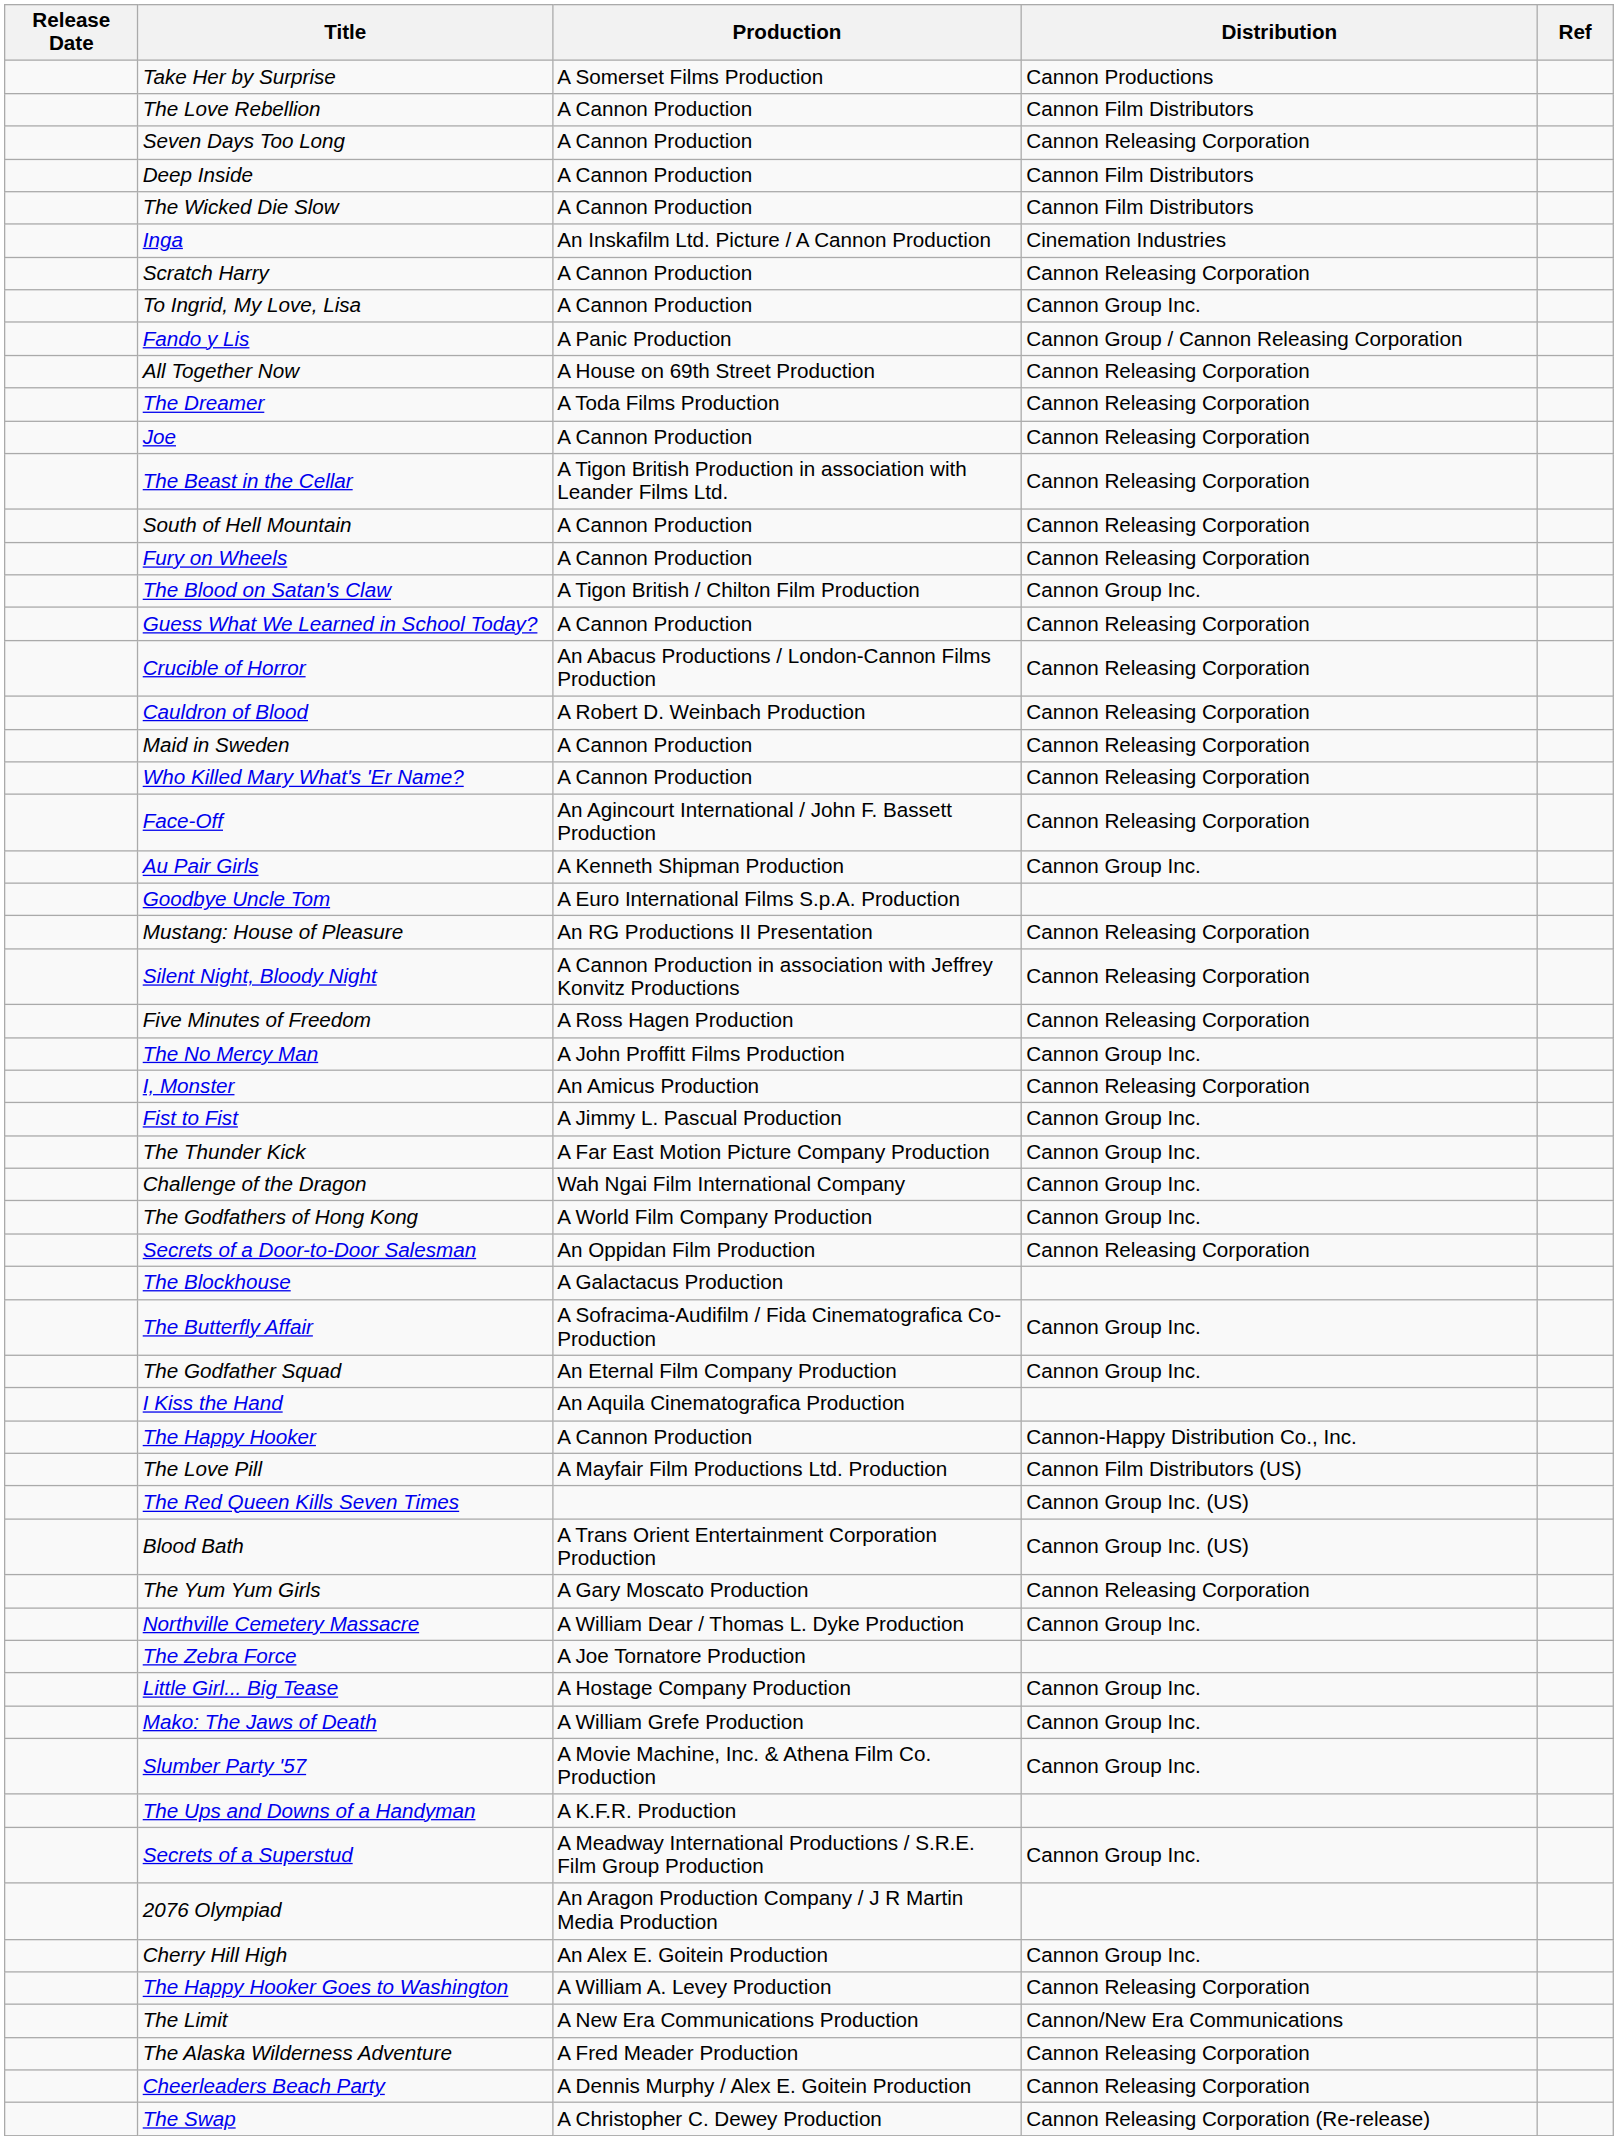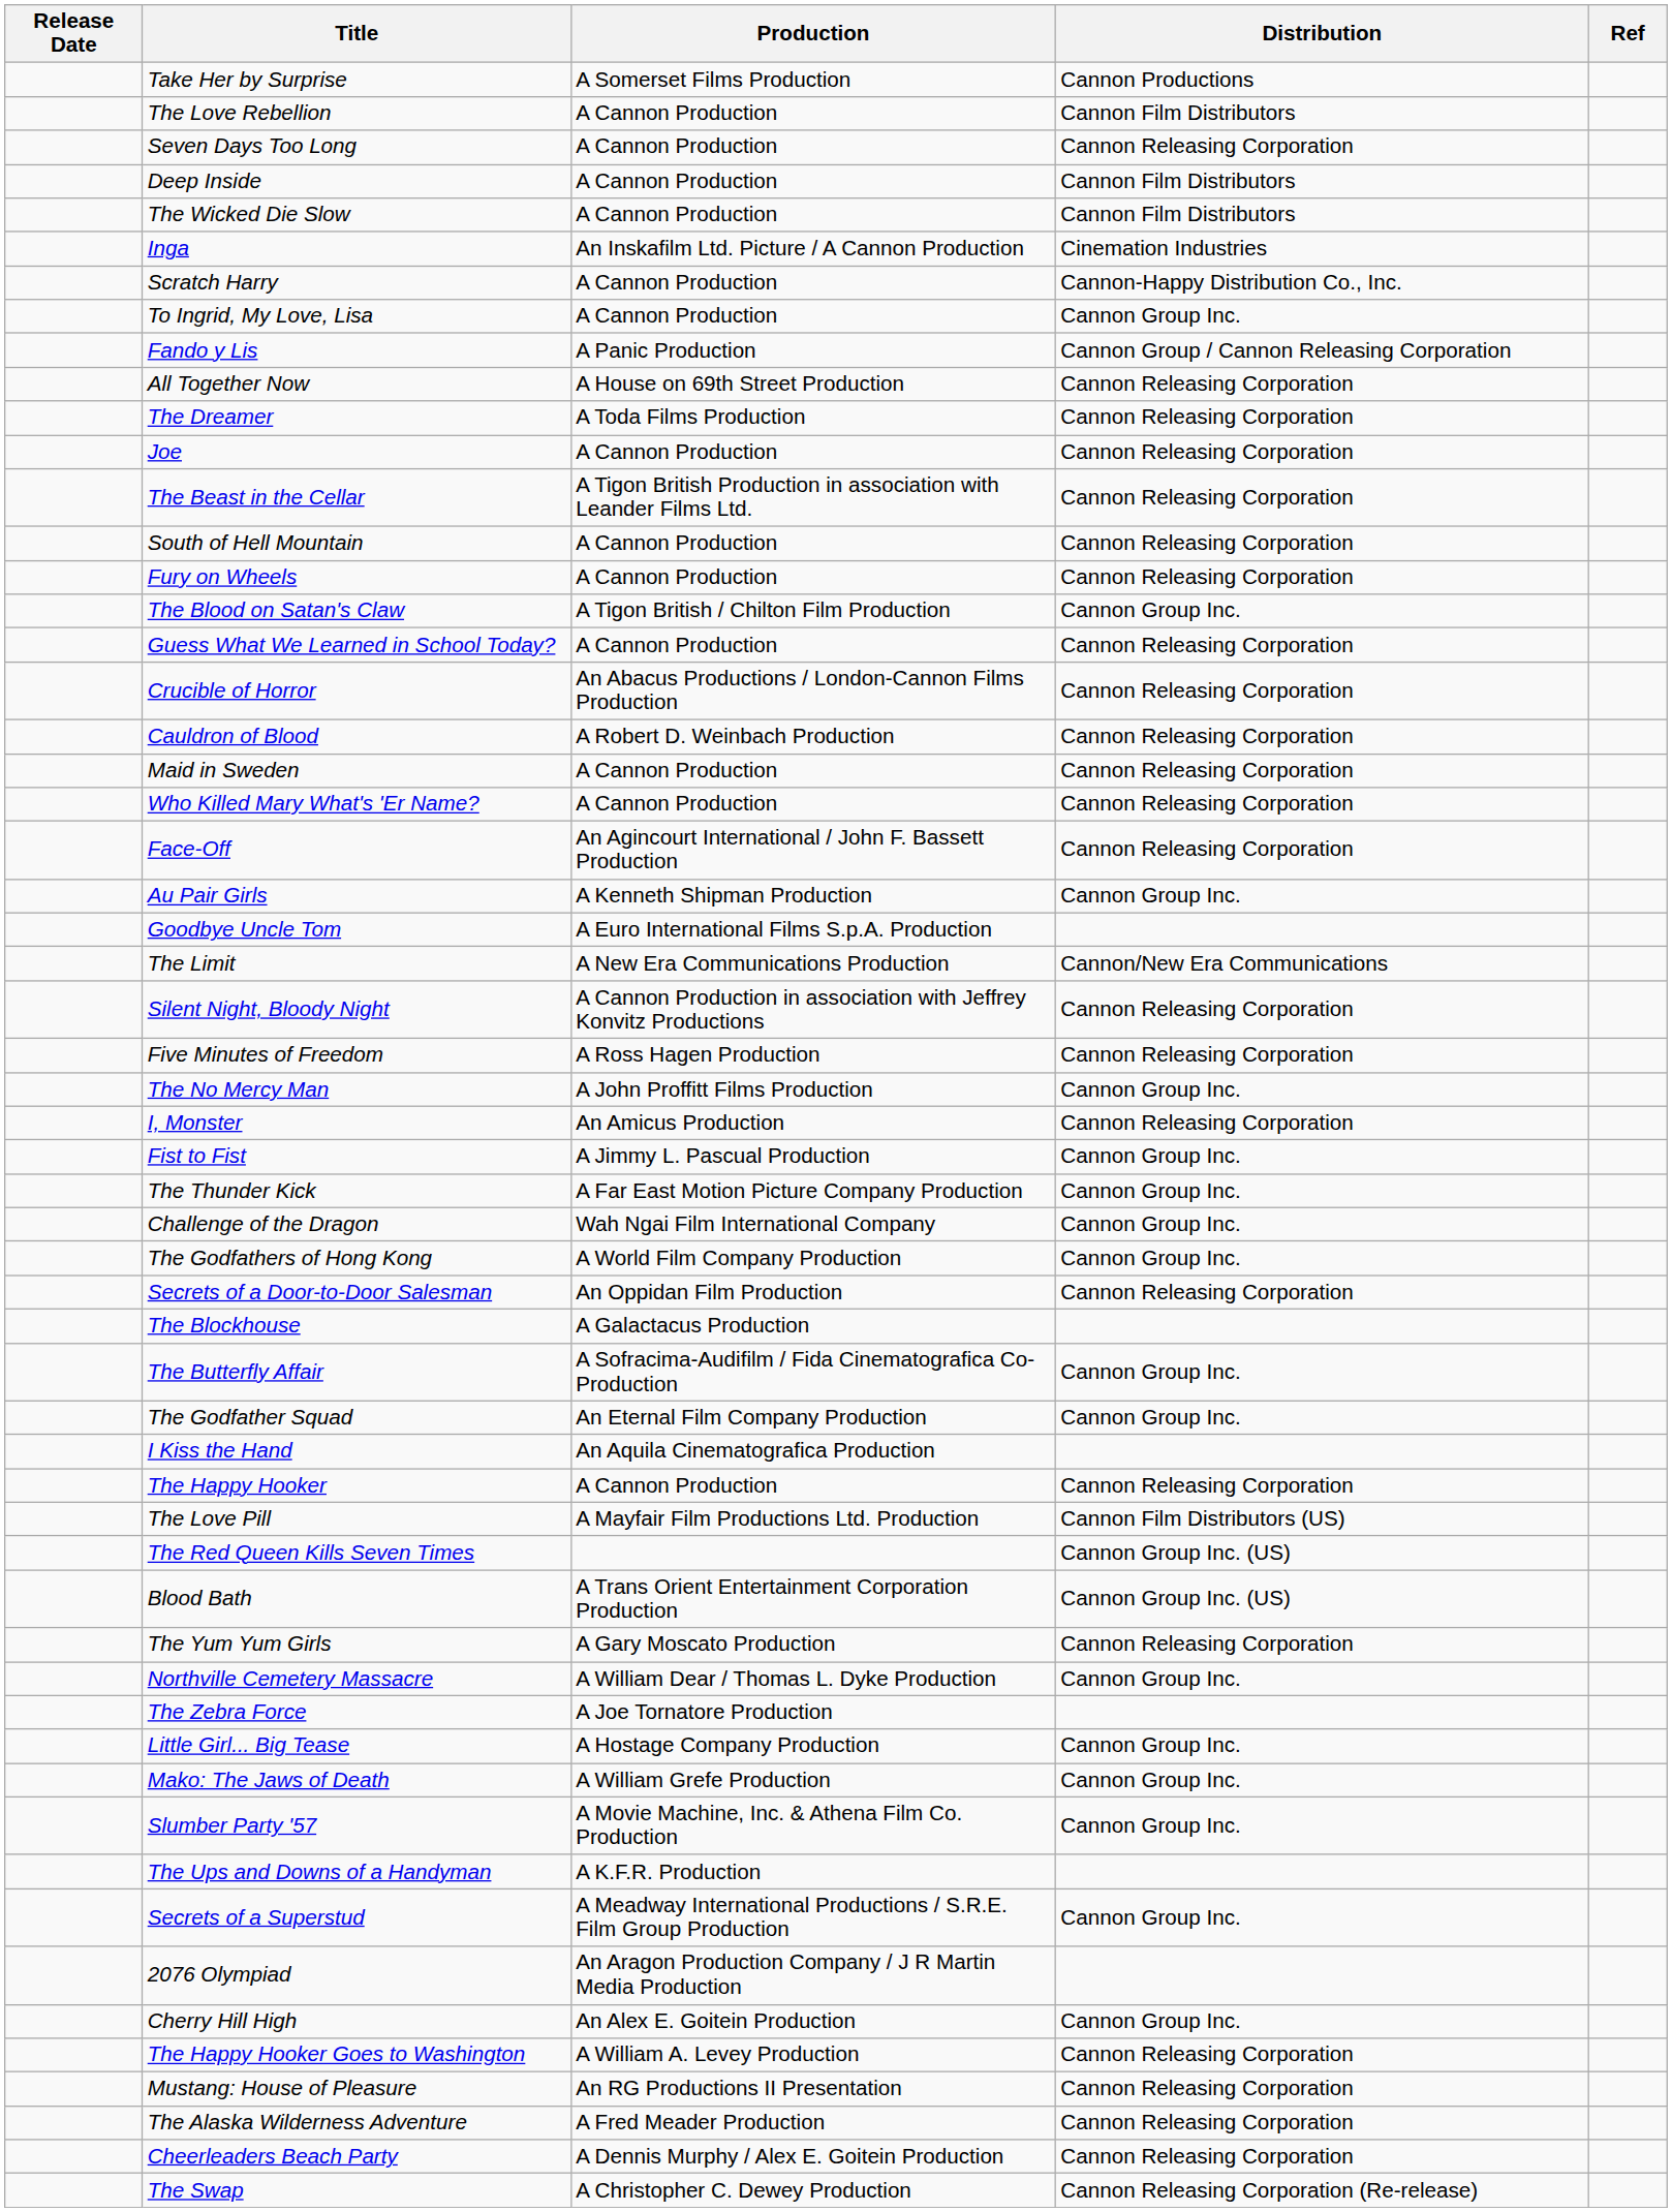 <table class="wikitable sortable">
 <tr>
 <th width="110">Release Date</th>
 <th width="400">Title</th>
 <th width="450">Production</th>
 <th width="500">Distribution</th>
 <th width="62" scope="Col" class="unsortable">Ref</th>
 </tr>
 <tr>
 <td style="text-align:right;"></td>
 <td><em>Take Her by Surprise</em> </td>
 <td>A Somerset Films Production</td>
 <td>Cannon Productions</td>
 <td></td>
 </tr>
 <tr>
 <td style="text-align:right;"></td>
 <td><em>The Love Rebellion</em> </td>
 <td>A Cannon Production</td>
 <td>Cannon Film Distributors</td>
 <td></td>
 </tr>
 <tr>
 <td style="text-align:right;"></td>
 <td><em>Seven Days Too Long</em> </td>
 <td>A Cannon Production</td>
 <td>Cannon Releasing Corporation</td>
 <td></td>
 </tr>
 <tr>
 <td style="text-align:right;"></td>
 <td><em>Deep Inside</em> </td>
 <td>A Cannon Production</td>
 <td>Cannon Film Distributors</td>
 <td></td>
 </tr>
 <tr>
 <td style="text-align:right;"></td>
 <td><em>The Wicked Die Slow</em> </td>
 <td>A Cannon Production</td>
 <td>Cannon Film Distributors</td>
 <td></td>
 </tr>
 <tr>
 <td style="text-align:right;"></td>
 <td><em><a href='#'>Inga</a></em> </td>
 <td>An Inskafilm Ltd. Picture / A Cannon Production </td>
 <td>Cinemation Industries</td>
 <td></td>
 </tr>
 <tr>
 <td style="text-align:right;"></td>
 <td><em>Scratch Harry</em> </td>
 <td>A Cannon Production</td>
-<td>Cannon Releasing Corporation</td>
+<td>Cannon-Happy Distribution Co., Inc.</td>
 <td></td>
 </tr>
 <tr>
 <td style="text-align:right;"></td>
 <td><em>To Ingrid, My Love, Lisa</em> </td>
 <td>A Cannon Production </td>
 <td>Cannon Group Inc.</td>
 <td></td>
 </tr>
 <tr>
 <td style="text-align:right;"></td>
 <td><em><a href='#'>Fando y Lis</a></em> </td>
 <td>A Panic Production</td>
 <td>Cannon Group / Cannon Releasing Corporation</td>
 <td></td>
 </tr>
 <tr>
 <td style="text-align:right;"></td>
 <td><em>All Together Now</em> </td>
 <td>A House on 69th Street Production</td>
 <td>Cannon Releasing Corporation</td>
 <td></td>
 </tr>
 <tr>
 <td style="text-align:right;"></td>
 <td><em><a href='#'>The Dreamer</a></em> </td>
 <td>A Toda Films Production</td>
 <td>Cannon Releasing Corporation</td>
 <td></td>
 </tr>
 <tr>
 <td style="text-align:right;"></td>
 <td><em><a href='#'>Joe</a></em> </td>
 <td>A Cannon Production</td>
 <td>Cannon Releasing Corporation</td>
 <td></td>
 </tr>
 <tr>
 <td style="text-align:right;"></td>
 <td><em><a href='#'>The Beast in the Cellar</a></em> </td>
 <td>A Tigon British Production in association with Leander Films Ltd.</td>
 <td>Cannon Releasing Corporation</td>
 <td></td>
 </tr>
 <tr>
 <td style="text-align:right;"></td>
 <td><em>South of Hell Mountain</em> </td>
 <td>A Cannon Production</td>
 <td>Cannon Releasing Corporation</td>
 <td></td>
 </tr>
 <tr>
 <td style="text-align:right;"></td>
 <td><em><a href='#'>Fury on Wheels</a></em> </td>
 <td>A Cannon Production</td>
 <td>Cannon Releasing Corporation</td>
 <td></td>
 </tr>
 <tr>
 <td style="text-align:right;"></td>
 <td><em><a href='#'>The Blood on Satan's Claw</a></em> </td>
 <td>A Tigon British / Chilton Film Production</td>
 <td>Cannon Group Inc.</td>
 <td></td>
 </tr>
 <tr>
 <td style="text-align:right;"></td>
 <td><em><a href='#'>Guess What We Learned in School Today?</a></em> </td>
 <td>A Cannon Production</td>
 <td>Cannon Releasing Corporation</td>
 <td></td>
 </tr>
 <tr>
 <td style="text-align:right;"></td>
 <td><em><a href='#'>Crucible of Horror</a></em> </td>
 <td>An Abacus Productions / London-Cannon Films Production</td>
 <td>Cannon Releasing Corporation</td>
 <td></td>
 </tr>
 <tr>
 <td style="text-align:right;"></td>
 <td><em><a href='#'>Cauldron of Blood</a></em> </td>
 <td>A Robert D. Weinbach Production</td>
 <td>Cannon Releasing Corporation</td>
 <td></td>
 </tr>
 <tr>
 <td style="text-align:right;"></td>
 <td><em>Maid in Sweden</em> </td>
 <td>A Cannon Production</td>
 <td>Cannon Releasing Corporation</td>
 <td></td>
 </tr>
 <tr>
 <td style="text-align:right;"></td>
 <td><em><a href='#'>Who Killed Mary What's 'Er Name?</a></em> </td>
 <td>A Cannon Production</td>
 <td>Cannon Releasing Corporation</td>
 <td></td>
 </tr>
 <tr>
 <td style="text-align:right;"></td>
 <td><em><a href='#'>Face-Off</a></em> </td>
 <td>An Agincourt International / John F. Bassett Production</td>
 <td>Cannon Releasing Corporation</td>
 <td></td>
 </tr>
 <tr>
 <td style="text-align:right;"></td>
 <td><em><a href='#'>Au Pair Girls</a></em> </td>
 <td>A Kenneth Shipman Production</td>
 <td>Cannon Group Inc.</td>
 <td></td>
 </tr>
 <tr>
 <td style="text-align:right;"></td>
 <td><em><a href='#'>Goodbye Uncle Tom</a></em> </td>
 <td>A Euro International Films S.p.A. Production</td>
 <td></td>
 <td></td>
 </tr>
 <tr>
 <td style="text-align:right;"></td>
-<td><em>Mustang: House of Pleasure</em> </td>
-<td>An RG Productions II Presentation</td>
-<td>Cannon Releasing Corporation</td>
+<td><em>The Limit</em> </td>
+<td>A New Era Communications Production</td>
+<td>Cannon/New Era Communications</td>
 <td></td>
 </tr>
 <tr>
 <td "style=text-align:right:"></td>
 <td><em><a href='#'>Silent Night, Bloody Night</a></em> </td>
 <td>A Cannon Production in association with Jeffrey Konvitz Productions</td>
 <td>Cannon Releasing Corporation</td>
 <td></td>
 </tr>
 <tr>
 <td style="text-align:right;"></td>
 <td><em>Five Minutes of Freedom</em> </td>
 <td>A Ross Hagen Production</td>
 <td>Cannon Releasing Corporation</td>
 <td></td>
 </tr>
 <tr>
 <td style="text-align:right;"></td>
 <td><em><a href='#'>The No Mercy Man</a></em> </td>
 <td>A John Proffitt Films Production</td>
 <td>Cannon Group Inc.</td>
 <td></td>
 </tr>
 <tr>
 <td style="text-align:right;"></td>
 <td><em><a href='#'>I, Monster</a></em> </td>
 <td>An Amicus Production</td>
 <td>Cannon Releasing Corporation</td>
 <td></td>
 </tr>
 <tr>
 <td style="text-align:right;"></td>
 <td><em><a href='#'>Fist to Fist</a></em> </td>
 <td>A Jimmy L. Pascual Production</td>
 <td>Cannon Group Inc.</td>
 <td></td>
 </tr>
 <tr>
 <td style="text-align:right;"></td>
 <td><em>The Thunder Kick</em> </td>
 <td>A Far East Motion Picture Company Production</td>
 <td>Cannon Group Inc.</td>
 <td></td>
 </tr>
 <tr>
 <td style="text-align:right;"></td>
 <td><em>Challenge of the Dragon</em> </td>
 <td>Wah Ngai Film International Company</td>
 <td>Cannon Group Inc.</td>
 <td></td>
 </tr>
 <tr>
 <td style="text-align:right;"></td>
 <td><em>The Godfathers of Hong Kong</em> </td>
 <td>A World Film Company Production</td>
 <td>Cannon Group Inc.</td>
 <td></td>
 </tr>
 <tr>
 <td style="text-align:right;"></td>
 <td><em><a href='#'>Secrets of a Door-to-Door Salesman</a></em> </td>
 <td>An Oppidan Film Production</td>
 <td>Cannon Releasing Corporation</td>
 <td></td>
 </tr>
 <tr>
 <td style="text-align:right;"></td>
 <td><em><a href='#'>The Blockhouse</a></em> </td>
 <td>A Galactacus Production</td>
 <td></td>
 <td></td>
 </tr>
 <tr>
 <td style="text-align:right;"></td>
 <td><em><a href='#'>The Butterfly Affair</a></em> </td>
 <td>A Sofracima-Audifilm / Fida Cinematografica Co-Production</td>
 <td>Cannon Group Inc.</td>
 <td></td>
 </tr>
 <tr>
 <td style="text-align:right;"></td>
 <td><em>The Godfather Squad</em> </td>
 <td>An Eternal Film Company Production</td>
 <td>Cannon Group Inc.</td>
 <td></td>
 </tr>
 <tr>
 <td style="text-align:right;"></td>
 <td><em><a href='#'>I Kiss the Hand</a></em> </td>
 <td>An Aquila Cinematografica Production</td>
 <td></td>
 <td></td>
 </tr>
 <tr>
 <td style="text-align:right;"></td>
 <td><em><a href='#'>The Happy Hooker</a></em> </td>
 <td>A Cannon Production</td>
-<td>Cannon-Happy Distribution Co., Inc.</td>
+<td>Cannon Releasing Corporation</td>
 <td></td>
 </tr>
 <tr>
 <td style="text-align:right;"></td>
 <td><em>The Love Pill</em> </td>
 <td>A Mayfair Film Productions Ltd. Production</td>
 <td>Cannon Film Distributors (US)</td>
 <td></td>
 </tr>
 <tr>
 <td style="text-align:right;"></td>
 <td><em><a href='#'>The Red Queen Kills Seven Times</a></em>  </td>
 <td></td>
 <td>Cannon Group Inc. (US)</td>
 <td></td>
 </tr>
 <tr>
 <td style="text-align:right;"></td>
 <td><em>Blood Bath</em>  </td>
 <td>A Trans Orient Entertainment Corporation Production</td>
 <td>Cannon Group Inc. (US)</td>
 <td></td>
 </tr>
 <tr>
 <td style="text-align:right;"></td>
 <td><em>The Yum Yum Girls</em> </td>
 <td>A Gary Moscato Production</td>
 <td>Cannon Releasing Corporation</td>
 <td></td>
 </tr>
 <tr>
 <td style="text-align:right;"></td>
 <td><em><a href='#'>Northville Cemetery Massacre</a></em> </td>
 <td>A William Dear / Thomas L. Dyke Production</td>
 <td>Cannon Group Inc.</td>
 <td></td>
 </tr>
 <tr>
 <td style="text-align:right;"></td>
 <td><em><a href='#'>The Zebra Force</a></em> </td>
 <td>A Joe Tornatore Production</td>
 <td></td>
 <td></td>
 </tr>
 <tr>
 <td style="text-align:right;"></td>
 <td><em><a href='#'>Little Girl... Big Tease</a></em> </td>
 <td>A Hostage Company Production</td>
 <td>Cannon Group Inc.</td>
 <td></td>
 </tr>
 <tr>
 <td style="text-align:right;"></td>
 <td><em><a href='#'>Mako: The Jaws of Death</a></em> </td>
 <td>A William Grefe Production</td>
 <td>Cannon Group Inc.</td>
 <td></td>
 </tr>
 <tr>
 <td style="text-align:right;"></td>
 <td><em><a href='#'>Slumber Party '57</a></em> </td>
 <td>A Movie Machine, Inc. & Athena Film Co. Production</td>
 <td>Cannon Group Inc.</td>
 <td></td>
 </tr>
 <tr>
 <td style="text-align:right;"></td>
 <td><em><a href='#'>The Ups and Downs of a Handyman</a></em> </td>
 <td>A K.F.R. Production</td>
 <td></td>
 <td></td>
 </tr>
 <tr>
 <td style="text-align:right;"></td>
 <td><em><a href='#'>Secrets of a Superstud</a></em> </td>
 <td>A Meadway International Productions / S.R.E. Film Group Production</td>
 <td>Cannon Group Inc.</td>
 <td></td>
 </tr>
 <tr>
 <td style="text-align:right;"></td>
 <td><em>2076 Olympiad</em> </td>
 <td>An Aragon Production Company / J R Martin Media Production</td>
 <td></td>
 <td></td>
 </tr>
 <tr>
 <td style="text-align:right;"></td>
 <td><em>Cherry Hill High</em> </td>
 <td>An Alex E. Goitein Production</td>
 <td>Cannon Group Inc.</td>
 <td></td>
 </tr>
 <tr>
 <td style="text-align:right;"></td>
 <td><em><a href='#'>The Happy Hooker Goes to Washington</a></em> </td>
 <td>A William A. Levey Production</td>
 <td>Cannon Releasing Corporation</td>
 <td></td>
 </tr>
 <tr>
 <td style="text-align:right;"></td>
-<td><em>The Limit</em> </td>
-<td>A New Era Communications Production</td>
-<td>Cannon/New Era Communications</td>
+<td><em>Mustang: House of Pleasure</em> </td>
+<td>An RG Productions II Presentation</td>
+<td>Cannon Releasing Corporation</td>
 <td></td>
 </tr>
 <tr>
 <td style="text-align:right;"></td>
 <td><em>The Alaska Wilderness Adventure</em> </td>
 <td>A Fred Meader Production</td>
 <td>Cannon Releasing Corporation</td>
 <td></td>
 </tr>
 <tr>
 <td style="text-align:right;"></td>
 <td><em><a href='#'>Cheerleaders Beach Party</a></em> </td>
 <td>A Dennis Murphy / Alex E. Goitein Production</td>
 <td>Cannon Releasing Corporation</td>
 <td></td>
 </tr>
 <tr>
 <td style="text-align:right;"></td>
 <td><em><a href='#'>The Swap</a></em> </td>
 <td>A Christopher C. Dewey Production</td>
 <td>Cannon Releasing Corporation (Re-release)</td>
 <td></td>
 </tr>
 </table>
